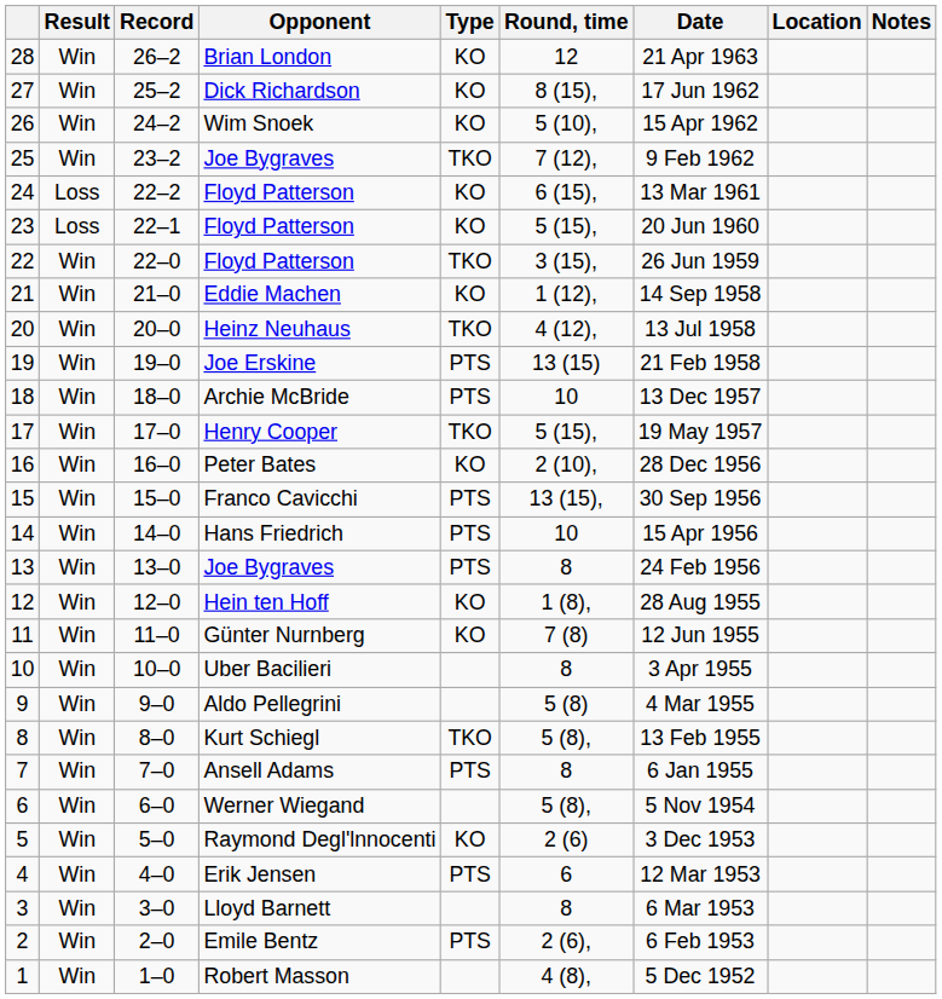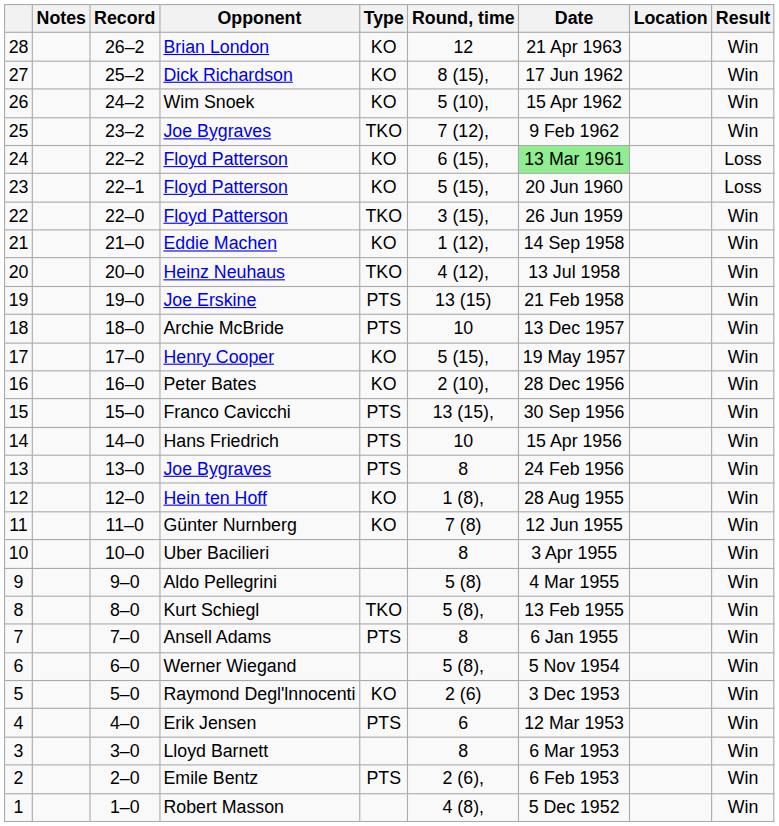 <table class="wikitable" style="text-align:center">
 <tr>
 <th></th>
-<th>Result</th>
+<th>Notes</th>
 <th>Record</th>
 <th>Opponent</th>
 <th>Type</th>
 <th>Round, time</th>
 <th>Date</th>
 <th>Location</th>
-<th>Notes</th>
+<th>Result</th>
 </tr>
 <tr>
 <td>28</td>
-<td>Win</td>
+<td></td>
 <td>26–2</td>
 <td style="text-align:left;"><a href='#'>Brian London</a></td>
 <td>KO</td>
 <td>12</td>
 <td>21 Apr 1963</td>
 <td style="text-align:left;"></td>
-<td></td>
+<td>Win</td>
 </tr>
 <tr>
 <td>27</td>
-<td>Win</td>
+<td style="text-align:left;"></td>
 <td>25–2</td>
 <td style="text-align:left;"><a href='#'>Dick Richardson</a></td>
 <td>KO</td>
 <td>8 (15), </td>
 <td>17 Jun 1962</td>
 <td style="text-align:left;"></td>
-<td style="text-align:left;"></td>
+<td>Win</td>
 </tr>
 <tr>
 <td>26</td>
-<td>Win</td>
+<td></td>
 <td>24–2</td>
 <td style="text-align:left;">Wim Snoek</td>
 <td>KO</td>
 <td>5 (10), </td>
 <td>15 Apr 1962</td>
 <td style="text-align:left;"></td>
-<td></td>
+<td>Win</td>
 </tr>
 <tr>
 <td>25</td>
-<td>Win</td>
+<td></td>
 <td>23–2</td>
 <td style="text-align:left;"><a href='#'>Joe Bygraves</a></td>
 <td>TKO</td>
 <td>7 (12), </td>
 <td>9 Feb 1962</td>
 <td style="text-align:left;"></td>
-<td></td>
+<td>Win</td>
 </tr>
 <tr>
 <td>24</td>
-<td>Loss</td>
+<td style="text-align:left;"></td>
 <td>22–2</td>
 <td style="text-align:left;"><a href='#'>Floyd Patterson</a></td>
 <td>KO</td>
 <td>6 (15), </td>
-<td>13 Mar 1961</td>
+<td style="background: lightgreen;">13 Mar 1961</td>
 <td style="text-align:left;"></td>
-<td style="text-align:left;"></td>
+<td>Loss</td>
 </tr>
 <tr>
 <td>23</td>
-<td>Loss</td>
+<td style="text-align:left;"></td>
 <td>22–1</td>
 <td style="text-align:left;"><a href='#'>Floyd Patterson</a></td>
 <td>KO</td>
 <td>5 (15), </td>
 <td>20 Jun 1960</td>
 <td style="text-align:left;"></td>
-<td style="text-align:left;"></td>
+<td>Loss</td>
 </tr>
 <tr>
 <td>22</td>
-<td>Win</td>
+<td style="text-align:left;"></td>
 <td>22–0</td>
 <td style="text-align:left;"><a href='#'>Floyd Patterson</a></td>
 <td>TKO</td>
 <td>3 (15), </td>
 <td>26 Jun 1959</td>
 <td style="text-align:left;"></td>
-<td style="text-align:left;"></td>
+<td>Win</td>
 </tr>
 <tr>
 <td>21</td>
-<td>Win</td>
+<td></td>
 <td>21–0</td>
 <td style="text-align:left;"><a href='#'>Eddie Machen</a></td>
 <td>KO</td>
 <td>1 (12), </td>
 <td>14 Sep 1958</td>
 <td style="text-align:left;"></td>
-<td></td>
+<td>Win</td>
 </tr>
 <tr>
 <td>20</td>
-<td>Win</td>
+<td></td>
 <td>20–0</td>
 <td style="text-align:left;"><a href='#'>Heinz Neuhaus</a></td>
 <td>TKO</td>
 <td>4 (12), </td>
 <td>13 Jul 1958</td>
 <td style="text-align:left;"></td>
-<td></td>
+<td>Win</td>
 </tr>
 <tr>
 <td>19</td>
-<td>Win</td>
+<td style="text-align:left;"></td>
 <td>19–0</td>
 <td style="text-align:left;"><a href='#'>Joe Erskine</a></td>
 <td>PTS</td>
 <td>13 (15)</td>
 <td>21 Feb 1958</td>
 <td style="text-align:left;"></td>
-<td style="text-align:left;"></td>
+<td>Win</td>
 </tr>
 <tr>
 <td>18</td>
-<td>Win</td>
+<td></td>
 <td>18–0</td>
 <td style="text-align:left;">Archie McBride</td>
 <td>PTS</td>
 <td>10</td>
 <td>13 Dec 1957</td>
 <td style="text-align:left;"></td>
-<td></td>
+<td>Win</td>
 </tr>
 <tr>
 <td>17</td>
-<td>Win</td>
+<td style="text-align:left;"></td>
 <td>17–0</td>
 <td style="text-align:left;"><a href='#'>Henry Cooper</a></td>
-<td>TKO</td>
+<td>KO</td>
 <td>5 (15), </td>
 <td>19 May 1957</td>
 <td style="text-align:left;"></td>
-<td style="text-align:left;"></td>
+<td>Win</td>
 </tr>
 <tr>
 <td>16</td>
-<td>Win</td>
+<td></td>
 <td>16–0</td>
 <td style="text-align:left;">Peter Bates</td>
 <td>KO</td>
 <td>2 (10), </td>
 <td>28 Dec 1956</td>
 <td style="text-align:left;"></td>
-<td></td>
+<td>Win</td>
 </tr>
 <tr>
 <td>15</td>
-<td>Win</td>
+<td style="text-align:left;"></td>
 <td>15–0</td>
 <td style="text-align:left;">Franco Cavicchi</td>
 <td>PTS</td>
 <td>13 (15), </td>
 <td>30 Sep 1956</td>
 <td style="text-align:left;"></td>
-<td style="text-align:left;"></td>
+<td>Win</td>
 </tr>
 <tr>
 <td>14</td>
-<td>Win</td>
+<td></td>
 <td>14–0</td>
 <td style="text-align:left;">Hans Friedrich</td>
 <td>PTS</td>
 <td>10</td>
 <td>15 Apr 1956</td>
 <td style="text-align:left;"></td>
-<td></td>
+<td>Win</td>
 </tr>
 <tr>
 <td>13</td>
-<td>Win</td>
+<td></td>
 <td>13–0</td>
 <td style="text-align:left;"><a href='#'>Joe Bygraves</a></td>
 <td>PTS</td>
 <td>8</td>
 <td>24 Feb 1956</td>
 <td style="text-align:left;"></td>
-<td></td>
+<td>Win</td>
 </tr>
 <tr>
 <td>12</td>
-<td>Win</td>
+<td></td>
 <td>12–0</td>
 <td style="text-align:left;"><a href='#'>Hein ten Hoff</a></td>
 <td>KO</td>
 <td>1 (8), </td>
 <td>28 Aug 1955</td>
 <td style="text-align:left;"></td>
-<td></td>
+<td>Win</td>
 </tr>
 <tr>
 <td>11</td>
-<td>Win</td>
+<td></td>
 <td>11–0</td>
 <td style="text-align:left;">Günter Nurnberg</td>
 <td>KO</td>
 <td>7 (8)</td>
 <td>12 Jun 1955</td>
 <td style="text-align:left;"></td>
-<td></td>
+<td>Win</td>
 </tr>
 <tr>
 <td>10</td>
-<td>Win</td>
+<td></td>
 <td>10–0</td>
 <td style="text-align:left;">Uber Bacilieri</td>
 <td></td>
 <td>8</td>
 <td>3 Apr 1955</td>
 <td style="text-align:left;"></td>
-<td></td>
+<td>Win</td>
 </tr>
 <tr>
 <td>9</td>
-<td>Win</td>
+<td style="text-align:left;"></td>
 <td>9–0</td>
 <td style="text-align:left;">Aldo Pellegrini</td>
 <td></td>
 <td>5 (8)</td>
 <td>4 Mar 1955</td>
 <td style="text-align:left;"></td>
-<td style="text-align:left;"></td>
+<td>Win</td>
 </tr>
 <tr>
 <td>8</td>
-<td>Win</td>
+<td></td>
 <td>8–0</td>
 <td style="text-align:left;">Kurt Schiegl</td>
 <td>TKO</td>
 <td>5 (8), </td>
 <td>13 Feb 1955</td>
 <td style="text-align:left;"></td>
-<td></td>
+<td>Win</td>
 </tr>
 <tr>
 <td>7</td>
-<td>Win</td>
+<td></td>
 <td>7–0</td>
 <td style="text-align:left;">Ansell Adams</td>
 <td>PTS</td>
 <td>8</td>
 <td>6 Jan 1955</td>
 <td style="text-align:left;"></td>
-<td></td>
+<td>Win</td>
 </tr>
 <tr>
 <td>6</td>
-<td>Win</td>
+<td></td>
 <td>6–0</td>
 <td style="text-align:left;">Werner Wiegand</td>
 <td></td>
 <td>5 (8), </td>
 <td>5 Nov 1954</td>
 <td style="text-align:left;"></td>
-<td></td>
+<td>Win</td>
 </tr>
 <tr>
 <td>5</td>
-<td>Win</td>
+<td></td>
 <td>5–0</td>
 <td style="text-align:left;">Raymond Degl'lnnocenti</td>
 <td>KO</td>
 <td>2 (6)</td>
 <td>3 Dec 1953</td>
 <td style="text-align:left;"></td>
-<td></td>
+<td>Win</td>
 </tr>
 <tr>
 <td>4</td>
-<td>Win</td>
+<td style="text-align:left;"></td>
 <td>4–0</td>
 <td style="text-align:left;">Erik Jensen</td>
 <td>PTS</td>
 <td>6</td>
 <td>12 Mar 1953</td>
 <td style="text-align:left;"></td>
-<td style="text-align:left;"></td>
+<td>Win</td>
 </tr>
 <tr>
 <td>3</td>
-<td>Win</td>
+<td></td>
 <td>3–0</td>
 <td style="text-align:left;">Lloyd Barnett</td>
 <td></td>
 <td>8</td>
 <td>6 Mar 1953</td>
 <td style="text-align:left;"></td>
-<td></td>
+<td>Win</td>
 </tr>
 <tr>
 <td>2</td>
-<td>Win</td>
+<td></td>
 <td>2–0</td>
 <td style="text-align:left;">Emile Bentz</td>
 <td>PTS</td>
 <td>2 (6), </td>
 <td>6 Feb 1953</td>
 <td style="text-align:left;"></td>
-<td></td>
+<td>Win</td>
 </tr>
 <tr>
 <td>1</td>
-<td>Win</td>
+<td></td>
 <td>1–0</td>
 <td style="text-align:left;">Robert Masson</td>
 <td></td>
 <td>4 (8), </td>
 <td>5 Dec 1952</td>
 <td style="text-align:left;"></td>
-<td></td>
+<td>Win</td>
 </tr>
 </table>
